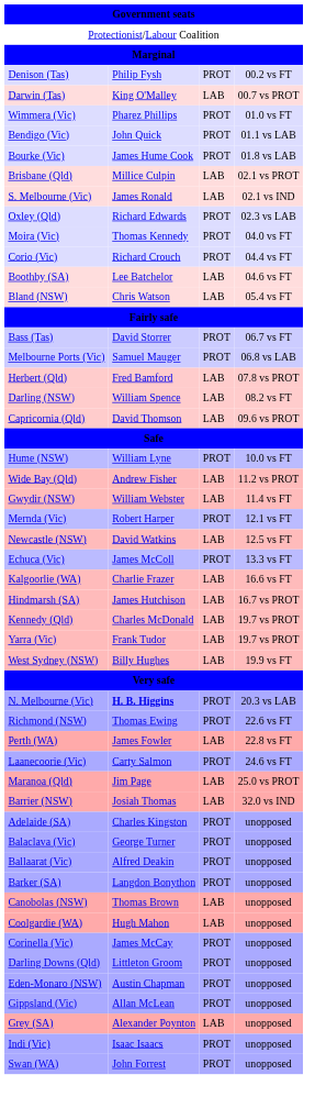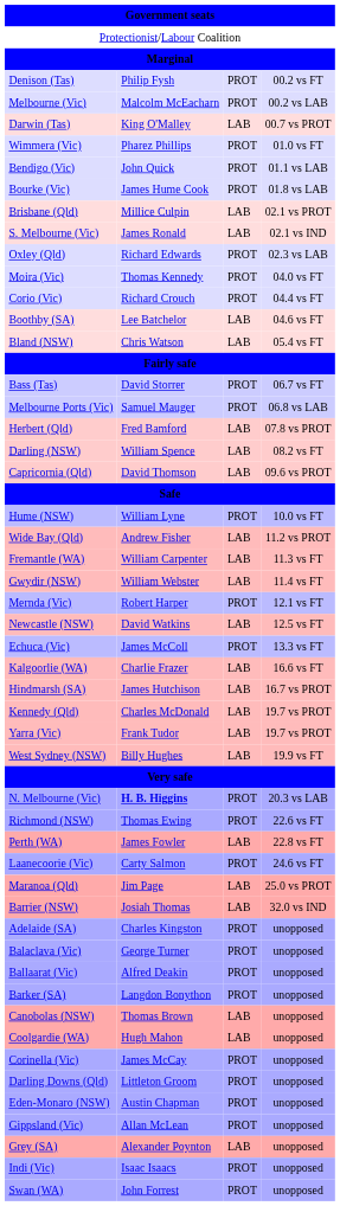 <table class="toccolours" align="left" cellpadding="5" cellspacing="0" style="margin-right: .5em; margin-top: .4em;font-size: 90%;">
 <tr>
 <td COLSPAN=4 align="center" bgcolor="blue"><span><strong>Government seats</strong></span></td>
 </tr>
 <tr>
 <td style="background-color:white" colspan=4 align="center"><a href='#'>Protectionist</a>/<a href='#'>Labour</a> Coalition</td>
 </tr>
 <tr>
 <td COLSPAN=4 align="center" bgcolor="blue"><span><strong>Marginal</strong></span></td>
 </tr>
 <tr>
 <td align="left" bgcolor="DDDDFF"><a href='#'>Denison (Tas)</a></td>
 <td align="left" bgcolor="DDDDFF"><a href='#'>Philip Fysh</a></td>
 <td align="left" bgcolor="DDDDFF">PROT</td>
 <td align="center" bgcolor="DDDDFF">00.2 vs FT</td>
+</tr>
+<tr>
+<td align="left" bgcolor="DDDDFF"><a href='#'>Melbourne (Vic)</a></td>
+<td align="left" bgcolor="DDDDFF"><a href='#'>Malcolm McEacharn</a></td>
+<td align="left" bgcolor="DDDDFF">PROT</td>
+<td align="center" bgcolor="DDDDFF">00.2 vs LAB</td>
 </tr>
 <tr>
 <td align="left" bgcolor="FFDDDD"><a href='#'>Darwin (Tas)</a></td>
 <td align="left" bgcolor="FFDDDD"><a href='#'>King O'Malley</a></td>
 <td align="left" bgcolor="FFDDDD">LAB</td>
 <td align="center" bgcolor="FFDDDD">00.7 vs PROT</td>
 </tr>
 <tr>
 <td align="left" bgcolor="DDDDFF"><a href='#'>Wimmera (Vic)</a></td>
 <td align="left" bgcolor="DDDDFF"><a href='#'>Pharez Phillips</a></td>
 <td align="left" bgcolor="DDDDFF">PROT</td>
 <td align="center" bgcolor="DDDDFF">01.0 vs FT</td>
 </tr>
 <tr>
 <td align="left" bgcolor="DDDDFF"><a href='#'>Bendigo (Vic)</a></td>
 <td align="left" bgcolor="DDDDFF"><a href='#'>John Quick</a></td>
 <td align="left" bgcolor="DDDDFF">PROT</td>
 <td align="center" bgcolor="DDDDFF">01.1 vs LAB</td>
 </tr>
 <tr>
 <td align="left" bgcolor="DDDDFF"><a href='#'>Bourke (Vic)</a></td>
 <td align="left" bgcolor="DDDDFF"><a href='#'>James Hume Cook</a></td>
 <td align="left" bgcolor="DDDDFF">PROT</td>
 <td align="center" bgcolor="DDDDFF">01.8 vs LAB</td>
 </tr>
 <tr>
 <td align="left" bgcolor="FFDDDD"><a href='#'>Brisbane (Qld)</a></td>
 <td align="left" bgcolor="FFDDDD"><a href='#'>Millice Culpin</a></td>
 <td align="left" bgcolor="FFDDDD">LAB</td>
 <td align="center" bgcolor="FFDDDD">02.1 vs PROT</td>
 </tr>
 <tr>
 <td align="left" bgcolor="FFDDDD"><a href='#'>S. Melbourne (Vic)</a></td>
 <td align="left" bgcolor="FFDDDD"><a href='#'>James Ronald</a></td>
 <td align="left" bgcolor="FFDDDD">LAB</td>
 <td align="center" bgcolor="FFDDDD">02.1 vs IND</td>
 </tr>
 <tr>
 <td align="left" bgcolor="DDDDFF"><a href='#'>Oxley (Qld)</a></td>
 <td align="left" bgcolor="DDDDFF"><a href='#'>Richard Edwards</a></td>
 <td align="left" bgcolor="DDDDFF">PROT</td>
 <td align="center" bgcolor="DDDDFF">02.3 vs LAB</td>
 </tr>
 <tr>
 <td align="left" bgcolor="DDDDFF"><a href='#'>Moira (Vic)</a></td>
 <td align="left" bgcolor="DDDDFF"><a href='#'>Thomas Kennedy</a></td>
 <td align="left" bgcolor="DDDDFF">PROT</td>
 <td align="center" bgcolor="DDDDFF">04.0 vs FT</td>
 </tr>
 <tr>
 <td align="left" bgcolor="DDDDFF"><a href='#'>Corio (Vic)</a></td>
 <td align="left" bgcolor="DDDDFF"><a href='#'>Richard Crouch</a></td>
 <td align="left" bgcolor="DDDDFF">PROT</td>
 <td align="center" bgcolor="DDDDFF">04.4 vs FT</td>
 </tr>
 <tr>
 <td align="left" bgcolor="FFDDDD"><a href='#'>Boothby (SA)</a></td>
 <td align="left" bgcolor="FFDDDD"><a href='#'>Lee Batchelor</a></td>
 <td align="left" bgcolor="FFDDDD">LAB</td>
 <td align="center" bgcolor="FFDDDD">04.6 vs FT</td>
 </tr>
 <tr>
 <td align="left" bgcolor="FFDDDD"><a href='#'>Bland (NSW)</a></td>
 <td align="left" bgcolor="FFDDDD"><a href='#'>Chris Watson</a></td>
 <td align="left" bgcolor="FFDDDD">LAB</td>
 <td align="center" bgcolor="FFDDDD">05.4 vs FT</td>
 </tr>
 <tr>
 <td COLSPAN=4 align="center" bgcolor="blue"><span><strong>Fairly safe</strong></span></td>
 </tr>
 <tr>
 <td align="left" bgcolor="CCCCFF"><a href='#'>Bass (Tas)</a></td>
 <td align="left" bgcolor="CCCCFF"><a href='#'>David Storrer</a></td>
 <td align="left" bgcolor="CCCCFF">PROT</td>
 <td align="center" bgcolor="CCCCFF">06.7 vs FT</td>
 </tr>
 <tr>
 <td align="left" bgcolor="CCCCFF"><a href='#'>Melbourne Ports (Vic)</a></td>
 <td align="left" bgcolor="CCCCFF"><a href='#'>Samuel Mauger</a></td>
 <td align="left" bgcolor="CCCCFF">PROT</td>
 <td align="center" bgcolor="CCCCFF">06.8 vs LAB</td>
 </tr>
 <tr>
 <td align="left" bgcolor="FFCCCC"><a href='#'>Herbert (Qld)</a></td>
 <td align="left" bgcolor="FFCCCC"><a href='#'>Fred Bamford</a></td>
 <td align="left" bgcolor="FFCCCC">LAB</td>
 <td align="center" bgcolor="FFCCCC">07.8 vs PROT</td>
 </tr>
 <tr>
 <td align="left" bgcolor="FFCCCC"><a href='#'>Darling (NSW)</a></td>
 <td align="left" bgcolor="FFCCCC"><a href='#'>William Spence</a></td>
 <td align="left" bgcolor="FFCCCC">LAB</td>
 <td align="center" bgcolor="FFCCCC">08.2 vs FT</td>
 </tr>
 <tr>
 <td align="left" bgcolor="FFCCCC"><a href='#'>Capricornia (Qld)</a></td>
 <td align="left" bgcolor="FFCCCC"><a href='#'>David Thomson</a></td>
 <td align="left" bgcolor="FFCCCC">LAB</td>
 <td align="center" bgcolor="FFCCCC">09.6 vs PROT</td>
 </tr>
 <tr>
 <td COLSPAN=4 align="center" bgcolor="blue"><span><strong>Safe</strong></span></td>
 </tr>
 <tr>
 <td align="left" bgcolor="BBBBFF"><a href='#'>Hume (NSW)</a></td>
 <td align="left" bgcolor="BBBBFF"><a href='#'>William Lyne</a></td>
 <td align="left" bgcolor="BBBBFF">PROT</td>
 <td align="center" bgcolor="BBBBFF">10.0 vs FT</td>
 </tr>
 <tr>
 <td align="left" bgcolor="FFBBBB"><a href='#'>Wide Bay (Qld)</a></td>
 <td align="left" bgcolor="FFBBBB"><a href='#'>Andrew Fisher</a></td>
 <td align="left" bgcolor="FFBBBB">LAB</td>
 <td align="center" bgcolor="FFBBBB">11.2 vs PROT</td>
+</tr>
+<tr>
+<td align="left" bgcolor="FFBBBB"><a href='#'>Fremantle (WA)</a></td>
+<td align="left" bgcolor="FFBBBB"><a href='#'>William Carpenter</a></td>
+<td align="left" bgcolor="FFBBBB">LAB</td>
+<td align="center" bgcolor="FFBBBB">11.3 vs FT</td>
 </tr>
 <tr>
 <td align="left" bgcolor="FFBBBB"><a href='#'>Gwydir (NSW)</a></td>
 <td align="left" bgcolor="FFBBBB"><a href='#'>William Webster</a></td>
 <td align="left" bgcolor="FFBBBB">LAB</td>
 <td align="center" bgcolor="FFBBBB">11.4 vs FT</td>
 </tr>
 <tr>
 <td align="left" bgcolor="BBBBFF"><a href='#'>Mernda (Vic)</a></td>
 <td align="left" bgcolor="BBBBFF"><a href='#'>Robert Harper</a></td>
 <td align="left" bgcolor="BBBBFF">PROT</td>
 <td align="center" bgcolor="BBBBFF">12.1 vs FT</td>
 </tr>
 <tr>
 <td align="left" bgcolor="FFBBBB"><a href='#'>Newcastle (NSW)</a></td>
 <td align="left" bgcolor="FFBBBB"><a href='#'>David Watkins</a></td>
 <td align="left" bgcolor="FFBBBB">LAB</td>
 <td align="center" bgcolor="FFBBBB">12.5 vs FT</td>
 </tr>
 <tr>
 <td align="left" bgcolor="BBBBFF"><a href='#'>Echuca (Vic)</a></td>
 <td align="left" bgcolor="BBBBFF"><a href='#'>James McColl</a></td>
 <td align="left" bgcolor="BBBBFF">PROT</td>
 <td align="center" bgcolor="BBBBFF">13.3 vs FT</td>
 </tr>
 <tr>
 <td align="left" bgcolor="FFBBBB"><a href='#'>Kalgoorlie (WA)</a></td>
 <td align="left" bgcolor="FFBBBB"><a href='#'>Charlie Frazer</a></td>
 <td align="left" bgcolor="FFBBBB">LAB</td>
 <td align="center" bgcolor="FFBBBB">16.6 vs FT</td>
 </tr>
 <tr>
 <td align="left" bgcolor="FFBBBB"><a href='#'>Hindmarsh (SA)</a></td>
 <td align="left" bgcolor="FFBBBB"><a href='#'>James Hutchison</a></td>
 <td align="left" bgcolor="FFBBBB">LAB</td>
 <td align="center" bgcolor="FFBBBB">16.7 vs PROT</td>
 </tr>
 <tr>
 <td align="left" bgcolor="FFBBBB"><a href='#'>Kennedy (Qld)</a></td>
 <td align="left" bgcolor="FFBBBB"><a href='#'>Charles McDonald</a></td>
 <td align="left" bgcolor="FFBBBB">LAB</td>
 <td align="center" bgcolor="FFBBBB">19.7 vs PROT</td>
 </tr>
 <tr>
 <td align="left" bgcolor="FFBBBB"><a href='#'>Yarra (Vic)</a></td>
 <td align="left" bgcolor="FFBBBB"><a href='#'>Frank Tudor</a></td>
 <td align="left" bgcolor="FFBBBB">LAB</td>
 <td align="center" bgcolor="FFBBBB">19.7 vs PROT</td>
 </tr>
 <tr>
 <td align="left" bgcolor="FFBBBB"><a href='#'>West Sydney (NSW)</a></td>
 <td align="left" bgcolor="FFBBBB"><a href='#'>Billy Hughes</a></td>
 <td align="left" bgcolor="FFBBBB">LAB</td>
 <td align="center" bgcolor="FFBBBB">19.9 vs FT</td>
 </tr>
 <tr>
 <td COLSPAN=4 align="center" bgcolor="blue"><span><strong>Very safe</strong></span></td>
 </tr>
 <tr>
 <td align="left" bgcolor="AAAAFF"><a href='#'>N. Melbourne (Vic)</a></td>
 <td align="left" bgcolor="AAAAFF"><strong><a href='#'>H. B. Higgins</a></strong></td>
 <td align="left" bgcolor="AAAAFF">PROT</td>
 <td align="center" bgcolor="AAAAFF">20.3 vs LAB</td>
 </tr>
 <tr>
 <td align="left" bgcolor="AAAAFF"><a href='#'>Richmond (NSW)</a></td>
 <td align="left" bgcolor="AAAAFF"><a href='#'>Thomas Ewing</a></td>
 <td align="left" bgcolor="AAAAFF">PROT</td>
 <td align="center" bgcolor="AAAAFF">22.6 vs FT</td>
 </tr>
 <tr>
 <td align="left" bgcolor="FFAAAA"><a href='#'>Perth (WA)</a></td>
 <td align="left" bgcolor="FFAAAA"><a href='#'>James Fowler</a></td>
 <td align="left" bgcolor="FFAAAA">LAB</td>
 <td align="center" bgcolor="FFAAAA">22.8 vs FT</td>
 </tr>
 <tr>
 <td align="left" bgcolor="AAAAFF"><a href='#'>Laanecoorie (Vic)</a></td>
 <td align="left" bgcolor="AAAAFF"><a href='#'>Carty Salmon</a></td>
 <td align="left" bgcolor="AAAAFF">PROT</td>
 <td align="center" bgcolor="AAAAFF">24.6 vs FT</td>
 </tr>
 <tr>
 <td align="left" bgcolor="FFAAAA"><a href='#'>Maranoa (Qld)</a></td>
 <td align="left" bgcolor="FFAAAA"><a href='#'>Jim Page</a></td>
 <td align="left" bgcolor="FFAAAA">LAB</td>
 <td align="center" bgcolor="FFAAAA">25.0 vs PROT</td>
 </tr>
 <tr>
 <td align="left" bgcolor="FFAAAA"><a href='#'>Barrier (NSW)</a></td>
 <td align="left" bgcolor="FFAAAA"><a href='#'>Josiah Thomas</a></td>
 <td align="left" bgcolor="FFAAAA">LAB</td>
 <td align="center" bgcolor="FFAAAA">32.0 vs IND</td>
 </tr>
 <tr>
 <td align="left" bgcolor="AAAAFF"><a href='#'>Adelaide (SA)</a></td>
 <td align="left" bgcolor="AAAAFF"><a href='#'>Charles Kingston</a></td>
 <td align="left" bgcolor="AAAAFF">PROT</td>
 <td align="center" bgcolor="AAAAFF">unopposed</td>
 </tr>
 <tr>
 <td align="left" bgcolor="AAAAFF"><a href='#'>Balaclava (Vic)</a></td>
 <td align="left" bgcolor="AAAAFF"><a href='#'>George Turner</a></td>
 <td align="left" bgcolor="AAAAFF">PROT</td>
 <td align="center" bgcolor="AAAAFF">unopposed</td>
 </tr>
 <tr>
 <td align="left" bgcolor="AAAAFF"><a href='#'>Ballaarat (Vic)</a></td>
 <td align="left" bgcolor="AAAAFF"><a href='#'>Alfred Deakin</a></td>
 <td align="left" bgcolor="AAAAFF">PROT</td>
 <td align="center" bgcolor="AAAAFF">unopposed</td>
 </tr>
 <tr>
 <td align="left" bgcolor="AAAAFF"><a href='#'>Barker (SA)</a></td>
 <td align="left" bgcolor="AAAAFF"><a href='#'>Langdon Bonython</a></td>
 <td align="left" bgcolor="AAAAFF">PROT</td>
 <td align="center" bgcolor="AAAAFF">unopposed</td>
 </tr>
 <tr>
 <td align="left" bgcolor="FFAAAA"><a href='#'>Canobolas (NSW)</a></td>
 <td align="left" bgcolor="FFAAAA"><a href='#'>Thomas Brown</a></td>
 <td align="left" bgcolor="FFAAAA">LAB</td>
 <td align="center" bgcolor="FFAAAA">unopposed</td>
 </tr>
 <tr>
 <td align="left" bgcolor="FFAAAA"><a href='#'>Coolgardie (WA)</a></td>
 <td align="left" bgcolor="FFAAAA"><a href='#'>Hugh Mahon</a></td>
 <td align="left" bgcolor="FFAAAA">LAB</td>
 <td align="center" bgcolor="FFAAAA">unopposed</td>
 </tr>
 <tr>
 <td align="left" bgcolor="AAAAFF"><a href='#'>Corinella (Vic)</a></td>
 <td align="left" bgcolor="AAAAFF"><a href='#'>James McCay</a></td>
 <td align="left" bgcolor="AAAAFF">PROT</td>
 <td align="center" bgcolor="AAAAFF">unopposed</td>
 </tr>
 <tr>
 <td align="left" bgcolor="AAAAFF"><a href='#'>Darling Downs (Qld)</a></td>
 <td align="left" bgcolor="AAAAFF"><a href='#'>Littleton Groom</a></td>
 <td align="left" bgcolor="AAAAFF">PROT</td>
 <td align="center" bgcolor="AAAAFF">unopposed</td>
 </tr>
 <tr>
 <td align="left" bgcolor="AAAAFF"><a href='#'>Eden-Monaro (NSW)</a></td>
 <td align="left" bgcolor="AAAAFF"><a href='#'>Austin Chapman</a></td>
 <td align="left" bgcolor="AAAAFF">PROT</td>
 <td align="center" bgcolor="AAAAFF">unopposed</td>
 </tr>
 <tr>
 <td align="left" bgcolor="AAAAFF"><a href='#'>Gippsland (Vic)</a></td>
 <td align="left" bgcolor="AAAAFF"><a href='#'>Allan McLean</a></td>
 <td align="left" bgcolor="AAAAFF">PROT</td>
 <td align="center" bgcolor="AAAAFF">unopposed</td>
 </tr>
 <tr>
 <td align="left" bgcolor="FFAAAA"><a href='#'>Grey (SA)</a></td>
 <td align="left" bgcolor="FFAAAA"><a href='#'>Alexander Poynton</a></td>
 <td align="left" bgcolor="FFAAAA">LAB</td>
 <td align="center" bgcolor="FFAAAA">unopposed</td>
 </tr>
 <tr>
 <td align="left" bgcolor="AAAAFF"><a href='#'>Indi (Vic)</a></td>
 <td align="left" bgcolor="AAAAFF"><a href='#'>Isaac Isaacs</a></td>
 <td align="left" bgcolor="AAAAFF">PROT</td>
 <td align="center" bgcolor="AAAAFF">unopposed</td>
 </tr>
 <tr>
 <td align="left" bgcolor="AAAAFF"><a href='#'>Swan (WA)</a></td>
 <td align="left" bgcolor="AAAAFF"><a href='#'>John Forrest</a></td>
 <td align="left" bgcolor="AAAAFF">PROT</td>
 <td align="center" bgcolor="AAAAFF">unopposed</td>
 </tr>
 </table>
